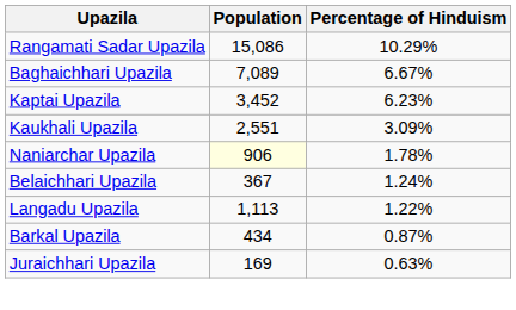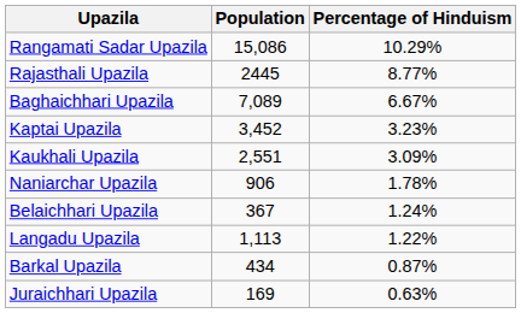 <table class="wikitable sortable static-row-numbers static-row-header-text defaultleft col2right hover-highlight">
 <tr>
 <th>Upazila</th>
 <th>Population</th>
 <th>Percentage of Hinduism</th>
 </tr>
 <tr>
 <td><a href='#'>Rangamati Sadar Upazila</a></td>
 <td align=center>15,086</td>
 <td align=center>10.29%</td>
 </tr>
 <tr>
+<td><a href='#'>Rajasthali Upazila</a></td>
+<td align=center>2445</td>
+<td align=center>8.77%</td>
+</tr>
+<tr>
 <td><a href='#'>Baghaichhari Upazila</a></td>
 <td align=center>7,089</td>
 <td align=center>6.67%</td>
 </tr>
 <tr>
 <td><a href='#'>Kaptai Upazila</a></td>
 <td align=center>3,452</td>
-<td align=center>6.23%</td>
+<td align=center>3.23%</td>
 </tr>
 <tr>
 <td><a href='#'>Kaukhali Upazila</a></td>
 <td align=center>2,551</td>
 <td align=center>3.09%</td>
 </tr>
 <tr>
 <td><a href='#'>Naniarchar Upazila</a></td>
-<td align=center style="background: lightyellow;">906</td>
+<td align=center>906</td>
 <td align=center>1.78%</td>
 </tr>
 <tr>
 <td><a href='#'>Belaichhari Upazila</a></td>
 <td align=center>367</td>
 <td align=center>1.24%</td>
 </tr>
 <tr>
 <td><a href='#'>Langadu Upazila</a></td>
 <td align=center>1,113</td>
 <td align=center>1.22%</td>
 </tr>
 <tr>
 <td><a href='#'>Barkal Upazila</a></td>
 <td align=center>434</td>
 <td align=center>0.87%</td>
 </tr>
 <tr>
 <td><a href='#'>Juraichhari Upazila</a></td>
 <td align=center>169</td>
 <td align=center>0.63%</td>
 </tr>
 </table>
